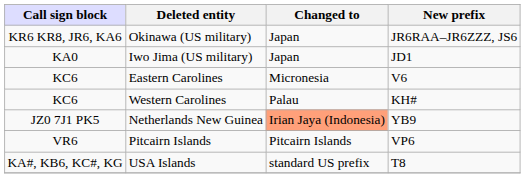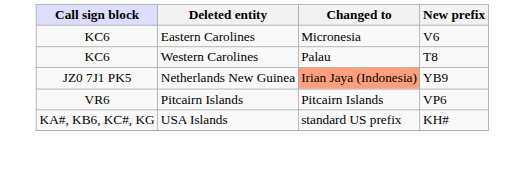 <table class=wikitable style="margin: 1em auto 1em auto;">
 <tr>
 <th style="background: #ddddff;">Call sign block</th>
 <th>Deleted entity</th>
 <th>Changed to</th>
 <th>New prefix</th>
-</tr>
-<tr>
-<td align="center">KR6 KR8, JR6, KA6</td>
-<td>Okinawa (US military)</td>
-<td>Japan</td>
-<td>JR6RAA–JR6ZZZ, JS6</td>
-</tr>
-<tr>
-<td align="center">KA0</td>
-<td>Iwo Jima (US military)</td>
-<td>Japan</td>
-<td>JD1</td>
 </tr>
 <tr>
 <td align="center">KC6</td>
 <td>Eastern Carolines</td>
 <td>Micronesia</td>
 <td>V6</td>
 </tr>
 <tr>
 <td align="center">KC6</td>
 <td>Western Carolines</td>
 <td>Palau</td>
-<td>KH#</td>
+<td>T8</td>
 </tr>
 <tr>
 <td align="center">JZ0 7J1 PK5</td>
 <td>Netherlands New Guinea</td>
 <td style="background: lightsalmon;">Irian Jaya (Indonesia)</td>
 <td>YB9</td>
 </tr>
 <tr>
 <td align="center">VR6</td>
 <td>Pitcairn Islands</td>
 <td>Pitcairn Islands</td>
 <td>VP6</td>
 </tr>
 <tr>
 <td align="center">KA#, KB6, KC#, KG</td>
 <td>USA Islands</td>
 <td>standard US prefix</td>
-<td>T8</td>
+<td>KH#</td>
 </tr>
 <tr>
 </tr>
 </table>
